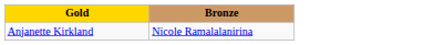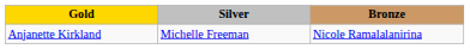 <table class="wikitable" style="text-align:left">
 <tr align="center">
 <td width=200 bgcolor=gold><strong>Gold</strong></td>
+<td width=200 bgcolor=silver><strong>Silver</strong></td>
 <td width=200 bgcolor=CC9966><strong>Bronze</strong></td>
 </tr>
 <tr>
 <td><a href='#'>Anjanette Kirkland</a><br><em></em></td>
+<td><a href='#'>Michelle Freeman</a><br><em></em></td>
 <td><a href='#'>Nicole Ramalalanirina</a><br><em></em></td>
 </tr>
 </table>
